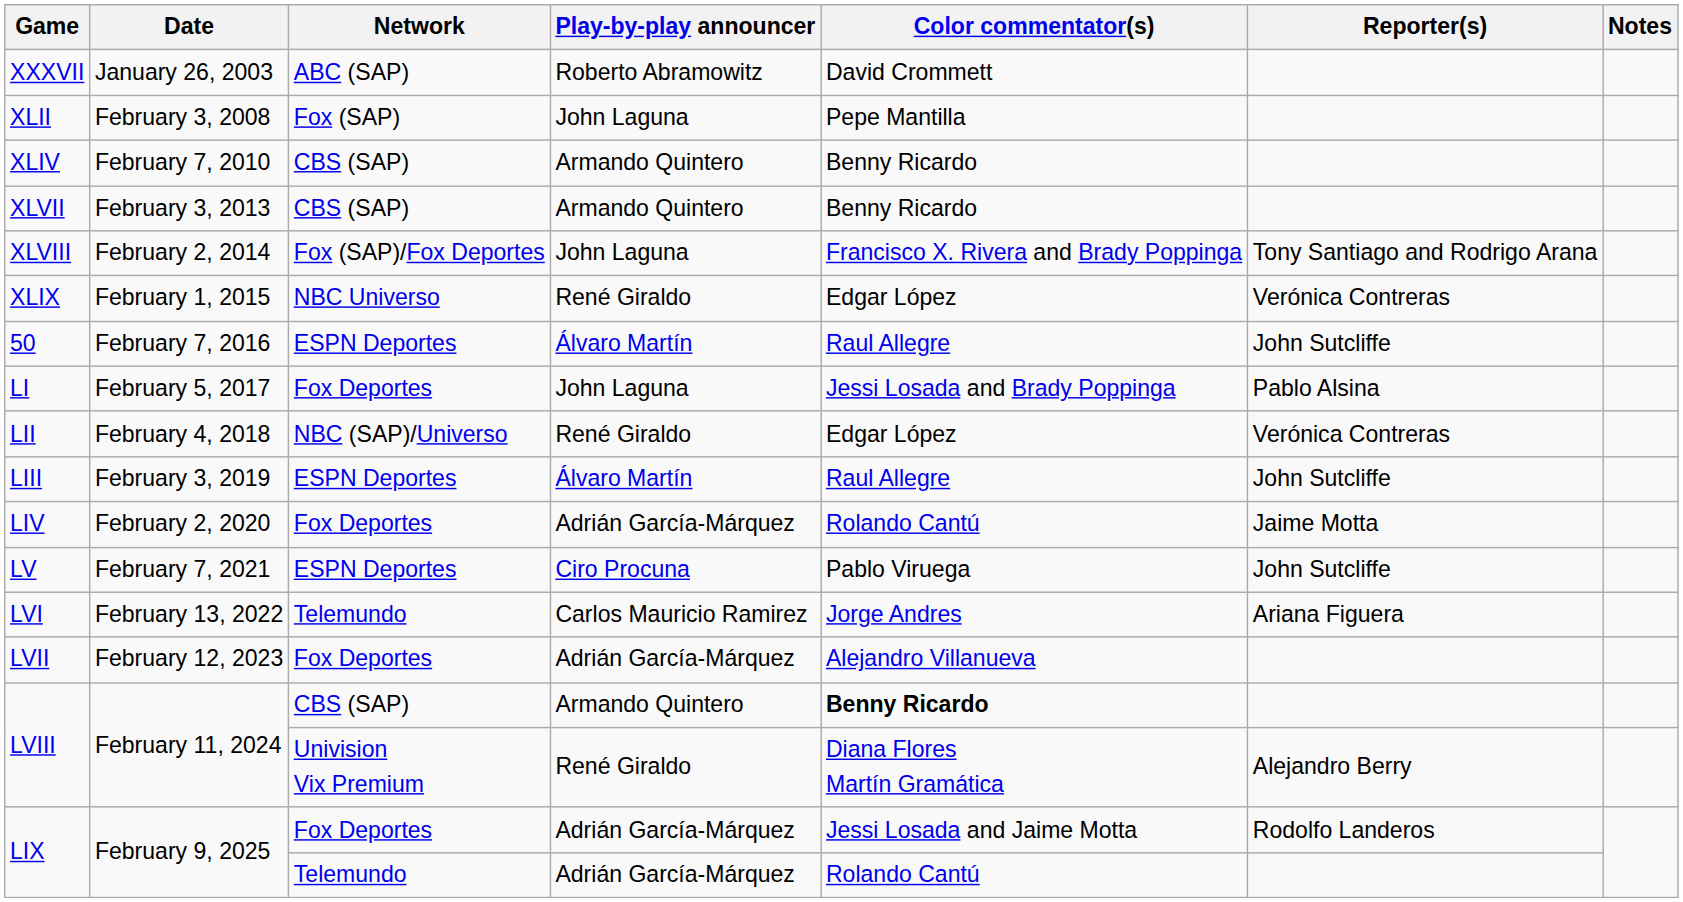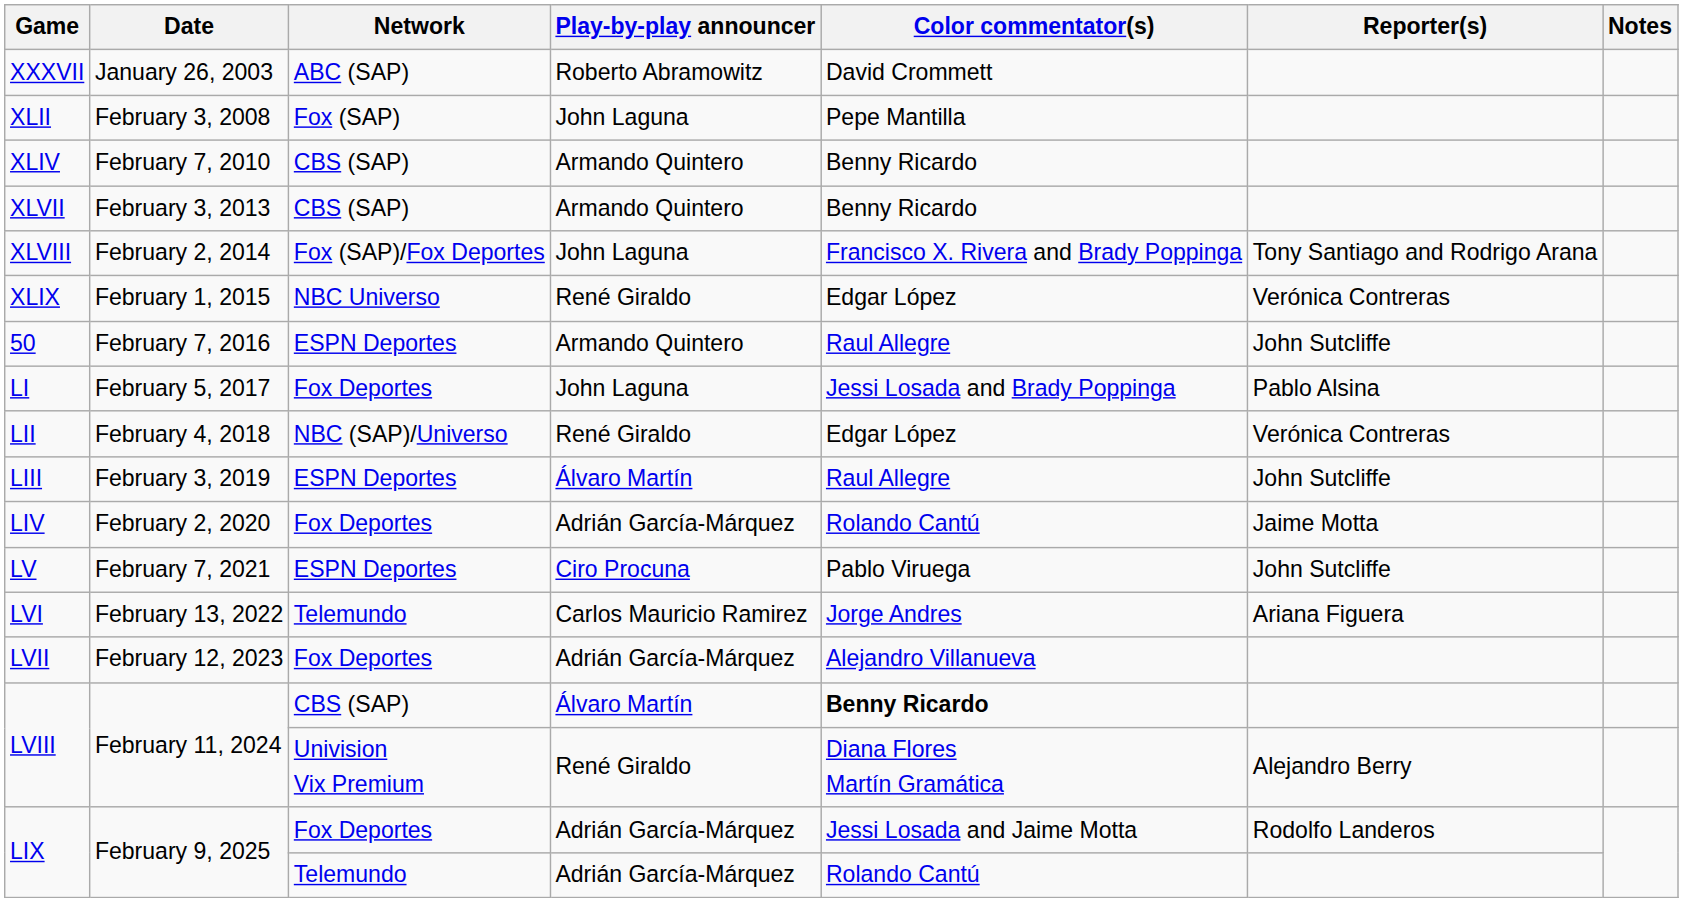 <table class="wikitable" style="font-size:1.00em; line-height:1.5em;">
 <tr bgcolor="#efefef">
 <th>Game</th>
 <th>Date</th>
 <th>Network</th>
 <th><a href='#'>Play-by-play</a> announcer</th>
 <th><a href='#'>Color commentator</a>(s)</th>
 <th>Reporter(s)</th>
 <th>Notes</th>
 </tr>
 <tr>
 <td><a href='#'>XXXVII</a></td>
 <td>January 26, 2003</td>
 <td><a href='#'>ABC</a> (SAP)</td>
 <td>Roberto Abramowitz</td>
 <td>David Crommett</td>
 <td></td>
 <td></td>
 </tr>
 <tr>
 <td><a href='#'>XLII</a></td>
 <td>February 3, 2008</td>
 <td><a href='#'>Fox</a> (SAP)</td>
 <td>John Laguna</td>
 <td>Pepe Mantilla</td>
 <td></td>
 <td></td>
 </tr>
 <tr>
 <td><a href='#'>XLIV</a></td>
 <td>February 7, 2010</td>
 <td><a href='#'>CBS</a> (SAP)</td>
 <td>Armando Quintero</td>
 <td>Benny Ricardo</td>
 <td></td>
 <td></td>
 </tr>
 <tr>
 <td><a href='#'>XLVII</a></td>
 <td>February 3, 2013</td>
 <td><a href='#'>CBS</a> (SAP)</td>
 <td>Armando Quintero</td>
 <td>Benny Ricardo</td>
 <td></td>
 <td></td>
 </tr>
 <tr>
 <td><a href='#'>XLVIII</a></td>
 <td>February 2, 2014</td>
 <td><a href='#'>Fox</a> (SAP)/<a href='#'>Fox Deportes</a></td>
 <td>John Laguna</td>
 <td><a href='#'>Francisco X. Rivera</a> and <a href='#'>Brady Poppinga</a></td>
 <td>Tony Santiago and Rodrigo Arana</td>
 <td></td>
 </tr>
 <tr>
 <td><a href='#'>XLIX</a></td>
 <td>February 1, 2015</td>
 <td><a href='#'>NBC Universo</a></td>
 <td>René Giraldo</td>
 <td>Edgar López</td>
 <td>Verónica Contreras</td>
 <td></td>
 </tr>
 <tr>
 <td><a href='#'>50</a></td>
 <td>February 7, 2016</td>
 <td><a href='#'>ESPN Deportes</a></td>
-<td><a href='#'>Álvaro Martín</a></td>
+<td>Armando Quintero</td>
 <td><a href='#'>Raul Allegre</a></td>
 <td>John Sutcliffe</td>
 <td></td>
 </tr>
 <tr>
 <td><a href='#'>LI</a></td>
 <td>February 5, 2017</td>
 <td><a href='#'>Fox Deportes</a></td>
 <td>John Laguna</td>
 <td><a href='#'>Jessi Losada</a> and <a href='#'>Brady Poppinga</a></td>
 <td>Pablo Alsina</td>
 <td></td>
 </tr>
 <tr>
 <td><a href='#'>LII</a></td>
 <td>February 4, 2018</td>
 <td><a href='#'>NBC</a> (SAP)/<a href='#'>Universo</a></td>
 <td>René Giraldo</td>
 <td>Edgar López</td>
 <td>Verónica Contreras</td>
 <td></td>
 </tr>
 <tr>
 <td><a href='#'>LIII</a></td>
 <td>February 3, 2019</td>
 <td><a href='#'>ESPN Deportes</a></td>
 <td><a href='#'>Álvaro Martín</a></td>
 <td><a href='#'>Raul Allegre</a></td>
 <td>John Sutcliffe</td>
 <td></td>
 </tr>
 <tr>
 <td><a href='#'>LIV</a></td>
 <td>February 2, 2020</td>
 <td><a href='#'>Fox Deportes</a></td>
 <td>Adrián García-Márquez</td>
 <td><a href='#'>Rolando Cantú</a></td>
 <td>Jaime Motta</td>
 <td></td>
 </tr>
 <tr>
 <td><a href='#'>LV</a></td>
 <td>February 7, 2021</td>
 <td><a href='#'>ESPN Deportes</a></td>
 <td><a href='#'>Ciro Procuna</a></td>
 <td>Pablo Viruega</td>
 <td>John Sutcliffe</td>
 <td></td>
 </tr>
 <tr>
 <td><a href='#'>LVI</a></td>
 <td>February 13, 2022</td>
 <td><a href='#'>Telemundo</a></td>
 <td>Carlos Mauricio Ramirez</td>
 <td><a href='#'>Jorge Andres</a></td>
 <td>Ariana Figuera</td>
 <td></td>
 </tr>
 <tr>
 <td><a href='#'>LVII</a></td>
 <td>February 12, 2023</td>
 <td><a href='#'>Fox Deportes</a></td>
 <td>Adrián García-Márquez</td>
 <td><a href='#'>Alejandro Villanueva</a></td>
 <td></td>
 <td></td>
 </tr>
 <tr>
 <td rowspan=2><a href='#'>LVIII</a></td>
 <td rowspan=2>February 11, 2024</td>
 <td><a href='#'>CBS</a> (SAP)</td>
-<td>Armando Quintero</td>
+<td><a href='#'>Álvaro Martín</a></td>
 <td><strong>Benny Ricardo</strong></td>
 <td></td>
 <td></td>
 </tr>
 <tr>
 <td><a href='#'>Univision</a><br><a href='#'>Vix Premium</a></td>
 <td>René Giraldo</td>
 <td><a href='#'>Diana Flores</a><br><a href='#'>Martín Gramática</a></td>
 <td>Alejandro Berry</td>
 <td></td>
 </tr>
 <tr>
 <td rowspan="2"><a href='#'>LIX</a></td>
 <td rowspan="2">February 9, 2025</td>
 <td><a href='#'>Fox Deportes</a></td>
 <td>Adrián García-Márquez</td>
 <td><a href='#'>Jessi Losada</a> and Jaime Motta</td>
 <td>Rodolfo Landeros</td>
 <td rowspan="2"></td>
 </tr>
 <tr>
 <td><a href='#'>Telemundo</a></td>
 <td>Adrián García-Márquez</td>
 <td><a href='#'>Rolando Cantú</a></td>
 <td></td>
 </tr>
 </table>
